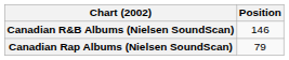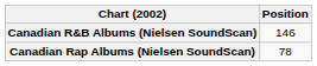 <table class="wikitable plainrowheaders">
 <tr>
 <th scope="col">Chart (2002)</th>
 <th scope="col">Position</th>
 </tr>
 <tr>
 <th scope="row">Canadian R&B Albums (Nielsen SoundScan)</th>
 <td style="text-align:center;">146</td>
 </tr>
 <tr>
 <th scope="row">Canadian Rap Albums (Nielsen SoundScan)</th>
-<td style="text-align:center;">79</td>
+<td style="text-align:center;">78</td>
 </tr>
 </table>
